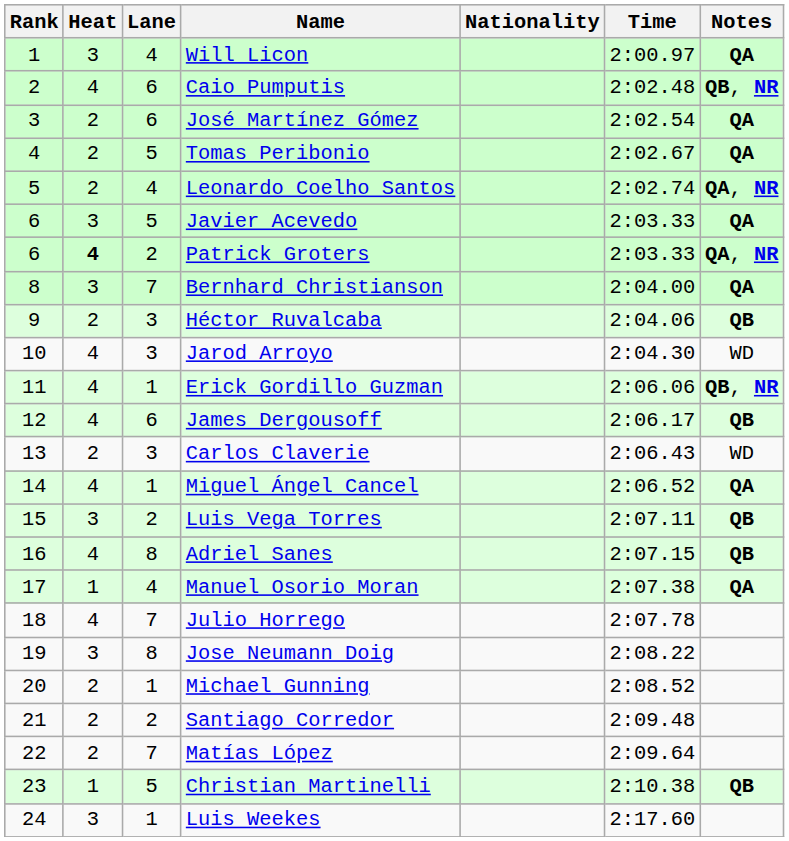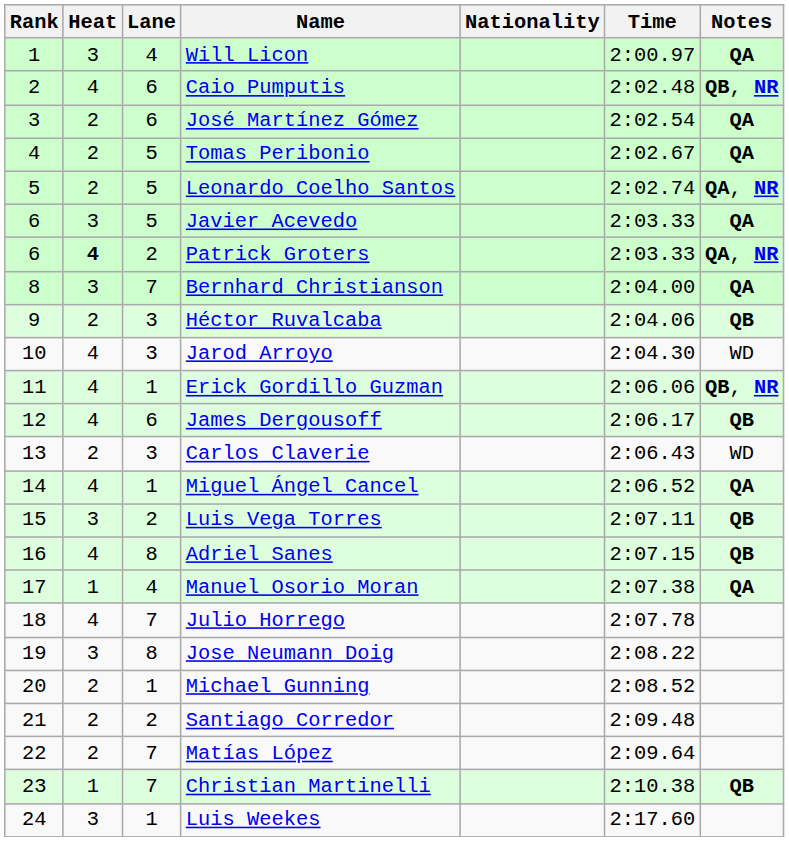 <table class="wikitable sortable" style="text-align:center">
 <tr>
 <th>Rank</th>
 <th>Heat</th>
 <th>Lane</th>
 <th>Name</th>
 <th>Nationality</th>
 <th>Time</th>
 <th>Notes</th>
 </tr>
 <tr bgcolor=ccffcc>
 <td>1</td>
 <td>3</td>
 <td>4</td>
 <td align=left><a href='#'>Will Licon</a></td>
 <td align=left></td>
 <td>2:00.97</td>
 <td><strong>QA</strong></td>
 </tr>
 <tr bgcolor=ccffcc>
 <td>2</td>
 <td>4</td>
 <td>6</td>
 <td align=left><a href='#'>Caio Pumputis</a></td>
 <td align=left></td>
 <td>2:02.48</td>
 <td><strong>QB</strong>, <strong><a href='#'>NR</a></strong></td>
 </tr>
 <tr bgcolor=ccffcc>
 <td>3</td>
 <td>2</td>
 <td>6</td>
 <td align=left><a href='#'>José Martínez Gómez</a></td>
 <td align=left></td>
 <td>2:02.54</td>
 <td><strong>QA</strong></td>
 </tr>
 <tr bgcolor=ccffcc>
 <td>4</td>
 <td>2</td>
 <td>5</td>
 <td align=left><a href='#'>Tomas Peribonio</a></td>
 <td align=left></td>
 <td>2:02.67</td>
 <td><strong>QA</strong></td>
 </tr>
 <tr bgcolor=ccffcc>
 <td>5</td>
 <td>2</td>
-<td>4</td>
+<td>5</td>
 <td align=left><a href='#'>Leonardo Coelho Santos</a></td>
 <td align=left></td>
 <td>2:02.74</td>
 <td><strong>QA</strong>, <strong><a href='#'>NR</a></strong></td>
 </tr>
 <tr bgcolor=ccffcc>
 <td>6</td>
 <td>3</td>
 <td>5</td>
 <td align=left><a href='#'>Javier Acevedo</a></td>
 <td align=left></td>
 <td>2:03.33</td>
 <td><strong>QA</strong></td>
 </tr>
 <tr bgcolor=ccffcc>
 <td>6</td>
 <td><strong>4</strong></td>
 <td>2</td>
 <td align=left><a href='#'>Patrick Groters</a></td>
 <td align=left></td>
 <td>2:03.33</td>
 <td><strong>QA</strong>, <strong><a href='#'>NR</a></strong></td>
 </tr>
 <tr bgcolor=ccffcc>
 <td>8</td>
 <td>3</td>
 <td>7</td>
 <td align=left><a href='#'>Bernhard Christianson</a></td>
 <td align=left></td>
 <td>2:04.00</td>
 <td><strong>QA</strong></td>
 </tr>
 <tr bgcolor=ddffdd>
 <td>9</td>
 <td>2</td>
 <td>3</td>
 <td align=left><a href='#'>Héctor Ruvalcaba</a></td>
 <td align=left></td>
 <td>2:04.06</td>
 <td><strong>QB</strong></td>
 </tr>
 <tr>
 <td>10</td>
 <td>4</td>
 <td>3</td>
 <td align=left><a href='#'>Jarod Arroyo</a></td>
 <td align=left></td>
 <td>2:04.30</td>
 <td>WD</td>
 </tr>
 <tr bgcolor=ddffdd>
 <td>11</td>
 <td>4</td>
 <td>1</td>
 <td align=left><a href='#'>Erick Gordillo Guzman</a></td>
 <td align=left></td>
 <td>2:06.06</td>
 <td><strong>QB</strong>, <strong><a href='#'>NR</a></strong></td>
 </tr>
 <tr bgcolor=ddffdd>
 <td>12</td>
 <td>4</td>
 <td>6</td>
 <td align=left><a href='#'>James Dergousoff</a></td>
 <td align=left></td>
 <td>2:06.17</td>
 <td><strong>QB</strong></td>
 </tr>
 <tr>
 <td>13</td>
 <td>2</td>
 <td>3</td>
 <td align=left><a href='#'>Carlos Claverie</a></td>
 <td align=left></td>
 <td>2:06.43</td>
 <td>WD</td>
 </tr>
 <tr bgcolor=ddffdd>
 <td>14</td>
 <td>4</td>
 <td>1</td>
 <td align=left><a href='#'>Miguel Ángel Cancel</a></td>
 <td align=left></td>
 <td>2:06.52</td>
 <td><strong>QA</strong></td>
 </tr>
 <tr bgcolor=ddffdd>
 <td>15</td>
 <td>3</td>
 <td>2</td>
 <td align=left><a href='#'>Luis Vega Torres</a></td>
 <td align=left></td>
 <td>2:07.11</td>
 <td><strong>QB</strong></td>
 </tr>
 <tr bgcolor=ddffdd>
 <td>16</td>
 <td>4</td>
 <td>8</td>
 <td align=left><a href='#'>Adriel Sanes</a></td>
 <td align=left></td>
 <td>2:07.15</td>
 <td><strong>QB</strong></td>
 </tr>
 <tr bgcolor=ddffdd>
 <td>17</td>
 <td>1</td>
 <td>4</td>
 <td align=left><a href='#'>Manuel Osorio Moran</a></td>
 <td align=left></td>
 <td>2:07.38</td>
 <td><strong>QA</strong></td>
 </tr>
 <tr>
 <td>18</td>
 <td>4</td>
 <td>7</td>
 <td align=left><a href='#'>Julio Horrego</a></td>
 <td align=left></td>
 <td>2:07.78</td>
 <td></td>
 </tr>
 <tr>
 <td>19</td>
 <td>3</td>
 <td>8</td>
 <td align=left><a href='#'>Jose Neumann Doig</a></td>
 <td align=left></td>
 <td>2:08.22</td>
 <td></td>
 </tr>
 <tr>
 <td>20</td>
 <td>2</td>
 <td>1</td>
 <td align=left><a href='#'>Michael Gunning</a></td>
 <td align=left></td>
 <td>2:08.52</td>
 <td></td>
 </tr>
 <tr>
 <td>21</td>
 <td>2</td>
 <td>2</td>
 <td align=left><a href='#'>Santiago Corredor</a></td>
 <td align=left></td>
 <td>2:09.48</td>
 <td></td>
 </tr>
 <tr>
 <td>22</td>
 <td>2</td>
 <td>7</td>
 <td align=left><a href='#'>Matías López</a></td>
 <td align=left></td>
 <td>2:09.64</td>
 <td></td>
 </tr>
 <tr bgcolor=ddffdd>
 <td>23</td>
 <td>1</td>
-<td>5</td>
+<td>7</td>
 <td align=left><a href='#'>Christian Martinelli</a></td>
 <td align=left></td>
 <td>2:10.38</td>
 <td><strong>QB</strong></td>
 </tr>
 <tr>
 <td>24</td>
 <td>3</td>
 <td>1</td>
 <td align=left><a href='#'>Luis Weekes</a></td>
 <td align=left></td>
 <td>2:17.60</td>
 <td></td>
 </tr>
 </table>
